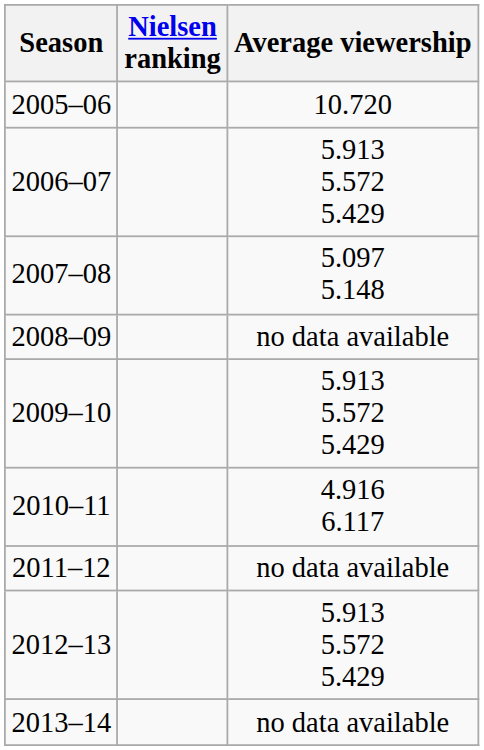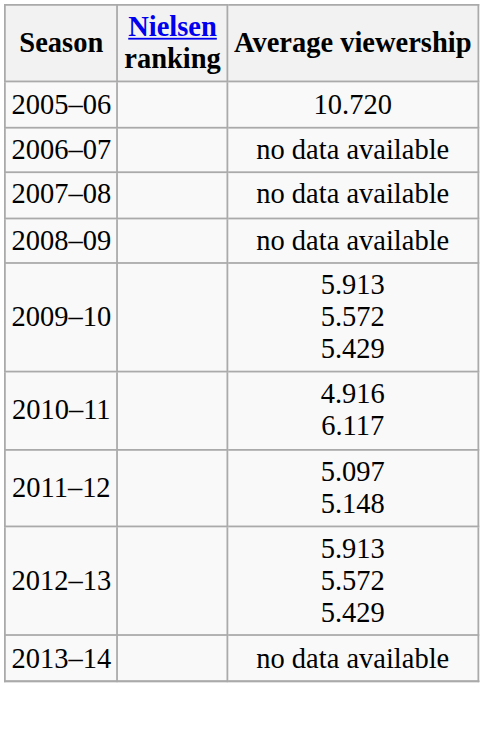 <table class="wikitable">
 <tr>
 <th style="text-align:center;"><strong>Season</strong></th>
 <th style="text-align:center;"><strong><a href='#'>Nielsen</a><br>ranking</strong></th>
 <th style="text-align:center;"><strong>Average viewership</strong></th>
 </tr>
 <tr style="text-align:center;">
 <td>2005–06</td>
 <td></td>
 <td>10.720 </td>
 </tr>
 <tr style="text-align:center;">
 <td>2006–07</td>
 <td></td>
-<td>5.913 <br>5.572 <br>5.429 </td>
+<td>no data available</td>
 </tr>
 <tr style="text-align:center;">
 <td>2007–08</td>
 <td></td>
-<td>5.097 <br>5.148 </td>
+<td>no data available</td>
 </tr>
 <tr style="text-align:center;">
 <td>2008–09</td>
 <td></td>
 <td>no data available</td>
 </tr>
 <tr style="text-align:center;">
 <td>2009–10</td>
 <td></td>
 <td>5.913 <br>5.572 <br>5.429 </td>
 </tr>
 <tr style="text-align:center;">
 <td>2010–11</td>
 <td></td>
 <td>4.916 	<br>6.117 </td>
 </tr>
 <tr style="text-align:center;">
 <td>2011–12</td>
 <td></td>
-<td>no data available</td>
+<td>5.097 <br>5.148 </td>
 </tr>
 <tr style="text-align:center;">
 <td>2012–13</td>
 <td></td>
 <td>5.913 <br>5.572 <br>5.429 </td>
 </tr>
 <tr style="text-align:center;">
 <td>2013–14</td>
 <td></td>
 <td>no data available</td>
 </tr>
 <tr style="text-align:center;">
 </tr>
 </table>
